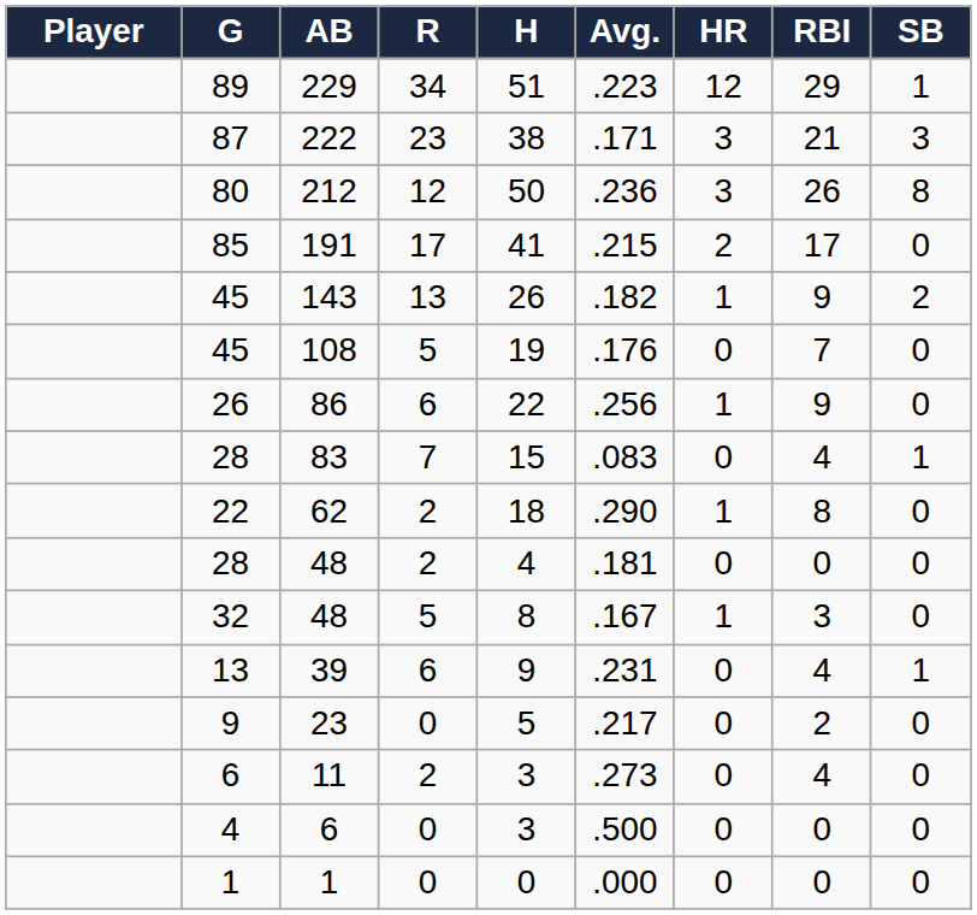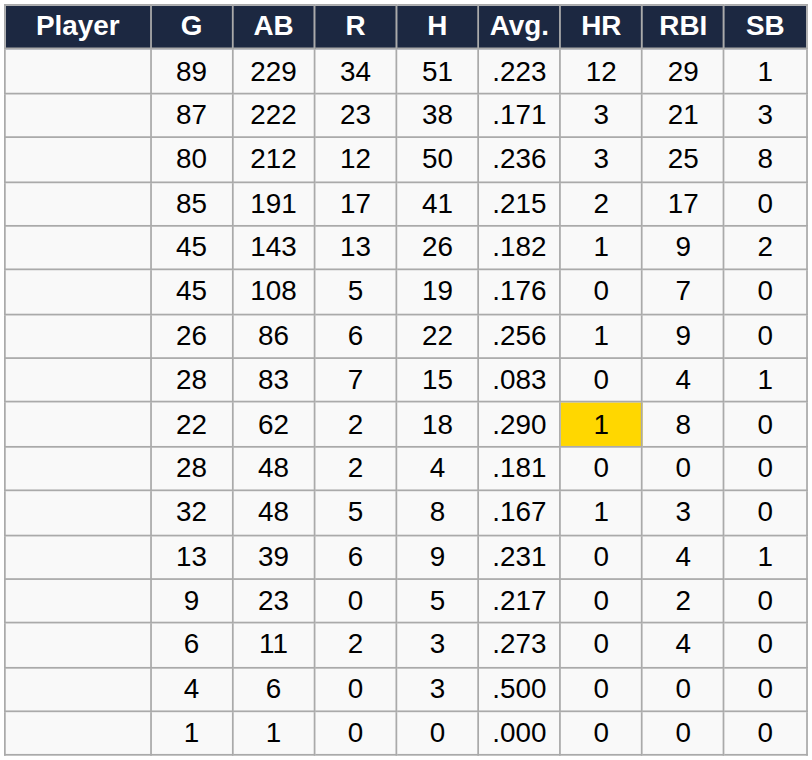 <table class="wikitable sortable">
 <tr>
 <th style="background:#1c2841;color:white;" width="16%">Player</th>
 <th style="background:#1c2841;color:white;" width="9%">G</th>
 <th style="background:#1c2841;color:white;" width="9%">AB</th>
 <th style="background:#1c2841;color:white;" width="9%">R</th>
 <th style="background:#1c2841;color:white;" width="9%">H</th>
 <th style="background:#1c2841;color:white;" width="9%">Avg.</th>
 <th style="background:#1c2841;color:white;" width="9%">HR</th>
 <th style="background:#1c2841;color:white;" width="9%">RBI</th>
 <th style="background:#1c2841;color:white;" width="9%">SB</th>
 </tr>
 <tr align="center">
 <td></td>
 <td>89</td>
 <td>229</td>
 <td>34</td>
 <td>51</td>
 <td>.223</td>
 <td>12</td>
 <td>29</td>
 <td>1</td>
 </tr>
 <tr align="center">
 <td></td>
 <td>87</td>
 <td>222</td>
 <td>23</td>
 <td>38</td>
 <td>.171</td>
 <td>3</td>
 <td>21</td>
 <td>3</td>
 </tr>
 <tr align="center">
 <td></td>
 <td>80</td>
 <td>212</td>
 <td>12</td>
 <td>50</td>
 <td>.236</td>
 <td>3</td>
-<td>26</td>
+<td>25</td>
 <td>8</td>
 </tr>
 <tr align="center">
 <td></td>
 <td>85</td>
 <td>191</td>
 <td>17</td>
 <td>41</td>
 <td>.215</td>
 <td>2</td>
 <td>17</td>
 <td>0</td>
 </tr>
 <tr align="center">
 <td></td>
 <td>45</td>
 <td>143</td>
 <td>13</td>
 <td>26</td>
 <td>.182</td>
 <td>1</td>
 <td>9</td>
 <td>2</td>
 </tr>
 <tr align="center">
 <td></td>
 <td>45</td>
 <td>108</td>
 <td>5</td>
 <td>19</td>
 <td>.176</td>
 <td>0</td>
 <td>7</td>
 <td>0</td>
 </tr>
 <tr align="center">
 <td></td>
 <td>26</td>
 <td>86</td>
 <td>6</td>
 <td>22</td>
 <td>.256</td>
 <td>1</td>
 <td>9</td>
 <td>0</td>
 </tr>
 <tr align="center">
 <td></td>
 <td>28</td>
 <td>83</td>
 <td>7</td>
 <td>15</td>
 <td>.083</td>
 <td>0</td>
 <td>4</td>
 <td>1</td>
 </tr>
 <tr align="center">
 <td></td>
 <td>22</td>
 <td>62</td>
 <td>2</td>
 <td>18</td>
 <td>.290</td>
-<td>1</td>
+<td style="background: gold;">1</td>
 <td>8</td>
 <td>0</td>
 </tr>
 <tr align="center">
 <td></td>
 <td>28</td>
 <td>48</td>
 <td>2</td>
 <td>4</td>
 <td>.181</td>
 <td>0</td>
 <td>0</td>
 <td>0</td>
 </tr>
 <tr align="center">
 <td></td>
 <td>32</td>
 <td>48</td>
 <td>5</td>
 <td>8</td>
 <td>.167</td>
 <td>1</td>
 <td>3</td>
 <td>0</td>
 </tr>
 <tr align="center">
 <td></td>
 <td>13</td>
 <td>39</td>
 <td>6</td>
 <td>9</td>
 <td>.231</td>
 <td>0</td>
 <td>4</td>
 <td>1</td>
 </tr>
 <tr align="center">
 <td></td>
 <td>9</td>
 <td>23</td>
 <td>0</td>
 <td>5</td>
 <td>.217</td>
 <td>0</td>
 <td>2</td>
 <td>0</td>
 </tr>
 <tr align="center">
 <td></td>
 <td>6</td>
 <td>11</td>
 <td>2</td>
 <td>3</td>
 <td>.273</td>
 <td>0</td>
 <td>4</td>
 <td>0</td>
 </tr>
 <tr align="center">
 <td></td>
 <td>4</td>
 <td>6</td>
 <td>0</td>
 <td>3</td>
 <td>.500</td>
 <td>0</td>
 <td>0</td>
 <td>0</td>
 </tr>
 <tr align="center">
 <td></td>
 <td>1</td>
 <td>1</td>
 <td>0</td>
 <td>0</td>
 <td>.000</td>
 <td>0</td>
 <td>0</td>
 <td>0</td>
 </tr>
 </table>
